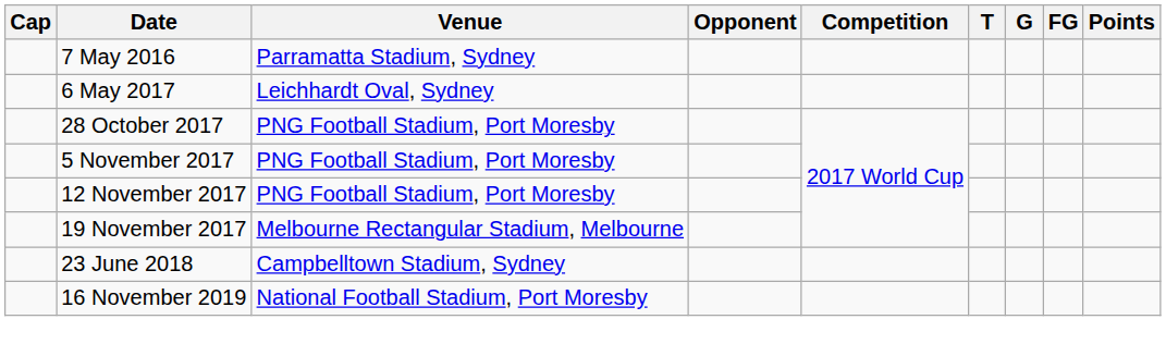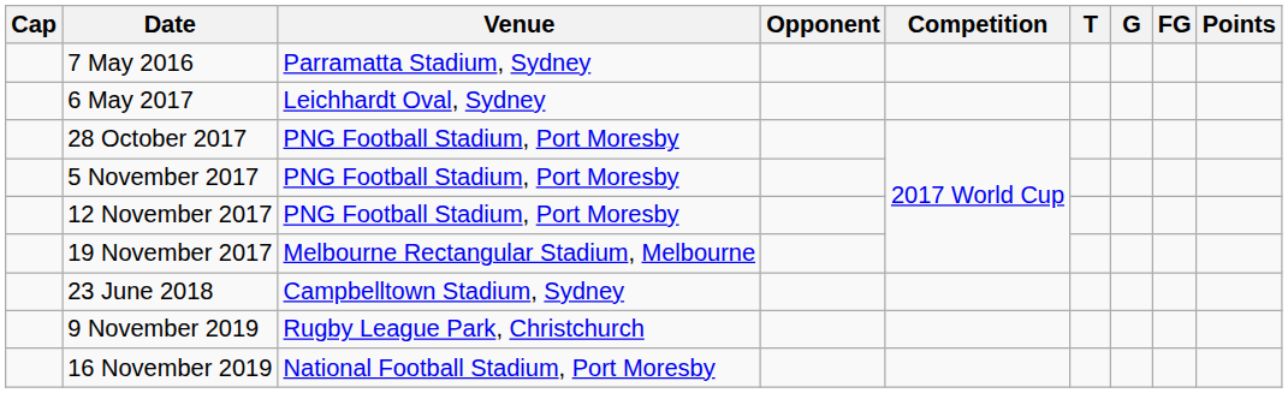 <table class="wikitable">
 <tr>
 <th>Cap</th>
 <th>Date</th>
 <th>Venue</th>
 <th>Opponent</th>
 <th>Competition</th>
 <th width=20px>T</th>
 <th width=20px>G</th>
 <th width=20px>FG</th>
 <th>Points</th>
 </tr>
 <tr>
 <td></td>
 <td>7 May 2016</td>
 <td><a href='#'>Parramatta Stadium</a>, <a href='#'>Sydney</a></td>
 <td></td>
 <td></td>
 <td></td>
 <td></td>
 <td></td>
 <td></td>
 </tr>
 <tr>
 <td></td>
 <td>6 May 2017</td>
 <td><a href='#'>Leichhardt Oval</a>, <a href='#'>Sydney</a></td>
 <td></td>
 <td></td>
 <td></td>
 <td></td>
 <td></td>
 <td></td>
 </tr>
 <tr>
 <td></td>
 <td>28 October 2017</td>
 <td><a href='#'>PNG Football Stadium</a>, <a href='#'>Port Moresby</a></td>
 <td></td>
 <td rowspan=4><a href='#'>2017 World Cup</a></td>
 <td></td>
 <td></td>
 <td></td>
 <td></td>
 </tr>
 <tr>
 <td></td>
 <td>5 November 2017</td>
 <td><a href='#'>PNG Football Stadium</a>, <a href='#'>Port Moresby</a></td>
 <td></td>
 <td></td>
 <td></td>
 <td></td>
 <td></td>
 </tr>
 <tr>
 <td></td>
 <td>12 November 2017</td>
 <td><a href='#'>PNG Football Stadium</a>, <a href='#'>Port Moresby</a></td>
 <td></td>
 <td></td>
 <td></td>
 <td></td>
 <td></td>
 </tr>
 <tr>
 <td></td>
 <td>19 November 2017</td>
 <td><a href='#'>Melbourne Rectangular Stadium</a>, <a href='#'>Melbourne</a></td>
 <td></td>
 <td></td>
 <td></td>
 <td></td>
 <td></td>
 </tr>
 <tr>
 <td></td>
 <td>23 June 2018</td>
 <td><a href='#'>Campbelltown Stadium</a>, <a href='#'>Sydney</a></td>
 <td></td>
 <td></td>
 <td></td>
 <td></td>
 <td></td>
 <td></td>
 </tr>
 <tr>
 <td></td>
+<td>9 November 2019</td>
+<td><a href='#'>Rugby League Park</a>, <a href='#'>Christchurch</a></td>
+<td></td>
+<td></td>
+<td></td>
+<td></td>
+<td></td>
+<td></td>
+</tr>
+<tr>
+<td></td>
 <td>16 November 2019</td>
 <td><a href='#'>National Football Stadium</a>, <a href='#'>Port Moresby</a></td>
 <td></td>
 <td></td>
 <td></td>
 <td></td>
 <td></td>
 <td></td>
 </tr>
 </table>
